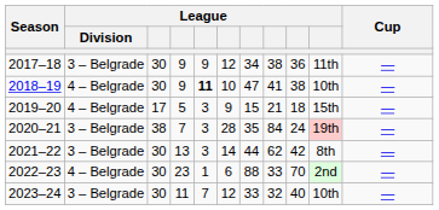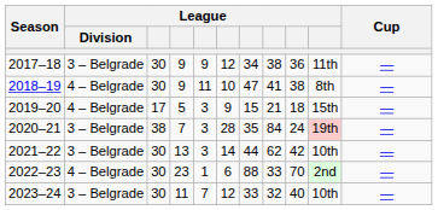 <table class="wikitable sortable" style="text-align:center">
 <tr>
 <th rowspan="2">Season</th>
 <th colspan="9">League</th>
 <th rowspan="2" width="100">Cup</th>
 </tr>
 <tr>
 <th>Division</th>
 <th width="20"></th>
 <th width="20"></th>
 <th width="20"></th>
 <th width="20"></th>
 <th width="20"></th>
 <th width="20"></th>
 <th width="20"></th>
 <th width="20"></th>
 </tr>
 <tr>
 <th colspan="11"></th>
 </tr>
 <tr>
 <td>2017–18</td>
 <td>3 – Belgrade</td>
 <td>30</td>
 <td>9</td>
 <td>9</td>
 <td>12</td>
 <td>34</td>
 <td>38</td>
 <td>36</td>
 <td>11th</td>
 <td><a href='#'>—</a></td>
 </tr>
 <tr>
 <td><a href='#'>2018–19</a></td>
 <td>4 – Belgrade</td>
 <td>30</td>
 <td>9</td>
-<td><strong>11</strong></td>
+<td>11</td>
 <td>10</td>
 <td>47</td>
 <td>41</td>
 <td>38</td>
-<td>10th</td>
+<td>8th</td>
 <td><a href='#'>—</a></td>
 </tr>
 <tr>
 <td>2019–20</td>
 <td>4 – Belgrade</td>
 <td>17</td>
 <td>5</td>
 <td>3</td>
 <td>9</td>
 <td>15</td>
 <td>21</td>
 <td>18</td>
 <td>15th</td>
 <td><a href='#'>—</a></td>
 </tr>
 <tr>
 <td>2020–21</td>
 <td>3 – Belgrade</td>
 <td>38</td>
 <td>7</td>
 <td>3</td>
 <td>28</td>
 <td>35</td>
 <td>84</td>
 <td>24</td>
 <td style="background-color:#FCC">19th</td>
 <td><a href='#'>—</a></td>
 </tr>
 <tr>
 <td>2021–22</td>
 <td>3 – Belgrade</td>
 <td>30</td>
 <td>13</td>
 <td>3</td>
 <td>14</td>
 <td>44</td>
 <td>62</td>
 <td>42</td>
-<td>8th</td>
+<td>10th</td>
 <td><a href='#'>—</a></td>
 </tr>
 <tr>
 <td>2022–23</td>
 <td>4 – Belgrade</td>
 <td>30</td>
 <td>23</td>
 <td>1</td>
 <td>6</td>
 <td>88</td>
 <td>33</td>
 <td>70</td>
 <td style="background-color:#DFD">2nd</td>
 <td><a href='#'>—</a></td>
 </tr>
 <tr>
 <td>2023–24</td>
 <td>3 – Belgrade</td>
 <td>30</td>
 <td>11</td>
 <td>7</td>
 <td>12</td>
 <td>33</td>
 <td>32</td>
 <td>40</td>
 <td>10th</td>
 <td><a href='#'>—</a></td>
 </tr>
 </table>
